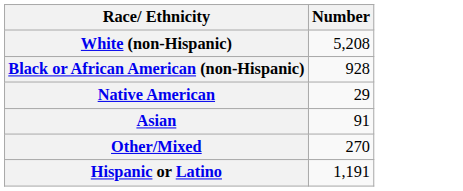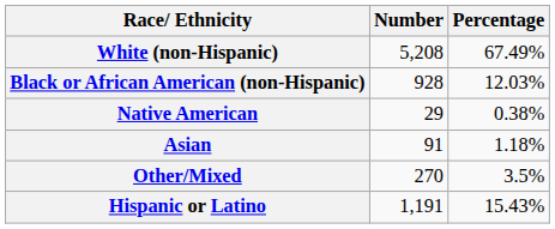 <table class="wikitable" style="text-align:right">
 <tr>
 <th scope="col">Race/ Ethnicity</th>
 <th scope="col">Number</th>
+<th scope="col">Percentage</th>
 </tr>
 <tr>
 <th scope="row"><a href='#'>White</a> (non-Hispanic)</th>
 <td>5,208</td>
+<td>67.49%</td>
 </tr>
 <tr>
 <th scope="row"><a href='#'>Black or African American</a> (non-Hispanic)</th>
 <td>928</td>
+<td>12.03%</td>
 </tr>
 <tr>
 <th scope="row"><a href='#'>Native American</a></th>
 <td>29</td>
+<td>0.38%</td>
 </tr>
 <tr>
 <th scope="row"><a href='#'>Asian</a></th>
 <td>91</td>
+<td>1.18%</td>
 </tr>
 <tr>
 <th scope="row"><a href='#'>Other/Mixed</a></th>
 <td>270</td>
+<td>3.5%</td>
 </tr>
 <tr>
 <th scope="row"><a href='#'>Hispanic</a> or <a href='#'>Latino</a></th>
 <td>1,191</td>
+<td>15.43%</td>
 </tr>
 </table>
